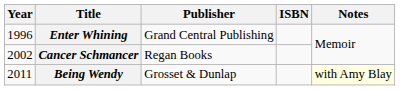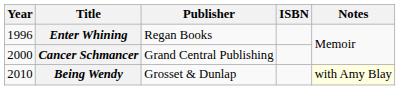 <table class="wikitable sortable plainrowheaders">
 <tr>
 <th scope="col">Year</th>
 <th scope="col">Title</th>
 <th scope="col">Publisher</th>
 <th scope="col">ISBN</th>
 <th scope="col" class="unsortable">Notes</th>
 </tr>
 <tr>
 <td>1996</td>
 <th scope="row"><em>Enter Whining</em></th>
-<td>Grand Central Publishing</td>
+<td>Regan Books</td>
 <td></td>
 <td rowspan=2>Memoir</td>
 </tr>
 <tr>
-<td>2002</td>
+<td>2000</td>
 <th scope="row"><em>Cancer Schmancer</em></th>
-<td>Regan Books</td>
+<td>Grand Central Publishing</td>
 <td></td>
 </tr>
 <tr>
-<td>2011</td>
+<td>2010</td>
 <th scope="row"><em>Being Wendy</em></th>
 <td>Grosset & Dunlap</td>
 <td></td>
 <td style="background: lightyellow;">with Amy Blay</td>
 </tr>
 </table>
